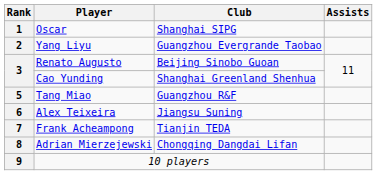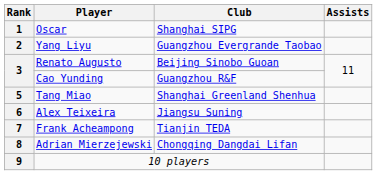 <table class=wikitable>
 <tr>
 <th>Rank</th>
 <th>Player</th>
 <th>Club</th>
 <th>Assists</th>
 </tr>
 <tr>
 <th>1</th>
 <td> <a href='#'>Oscar</a></td>
 <td><a href='#'>Shanghai SIPG</a></td>
 <td></td>
 </tr>
 <tr>
 <th>2</th>
 <td> <a href='#'>Yang Liyu</a></td>
 <td><a href='#'>Guangzhou Evergrande Taobao</a></td>
 <td></td>
 </tr>
 <tr>
 <th rowspan=2>3</th>
 <td> <a href='#'>Renato Augusto</a></td>
 <td><a href='#'>Beijing Sinobo Guoan</a></td>
 <td rowspan=2 style="text-align:center;">11</td>
 </tr>
 <tr>
 <td> <a href='#'>Cao Yunding</a></td>
-<td><a href='#'>Shanghai Greenland Shenhua</a></td>
+<td><a href='#'>Guangzhou R&F</a></td>
 </tr>
 <tr>
 <th>5</th>
 <td> <a href='#'>Tang Miao</a></td>
-<td><a href='#'>Guangzhou R&F</a></td>
+<td><a href='#'>Shanghai Greenland Shenhua</a></td>
 <td></td>
 </tr>
 <tr>
 <th>6</th>
 <td> <a href='#'>Alex Teixeira</a></td>
 <td><a href='#'>Jiangsu Suning</a></td>
 <td></td>
 </tr>
 <tr>
 <th>7</th>
 <td> <a href='#'>Frank Acheampong</a></td>
 <td><a href='#'>Tianjin TEDA</a></td>
 <td></td>
 </tr>
 <tr>
 <th>8</th>
 <td> <a href='#'>Adrian Mierzejewski</a></td>
 <td><a href='#'>Chongqing Dangdai Lifan</a></td>
 <td></td>
 </tr>
 <tr>
 <th>9</th>
 <td align="center" colspan="2"><em>10 players</em></td>
 <td></td>
 </tr>
 </table>
